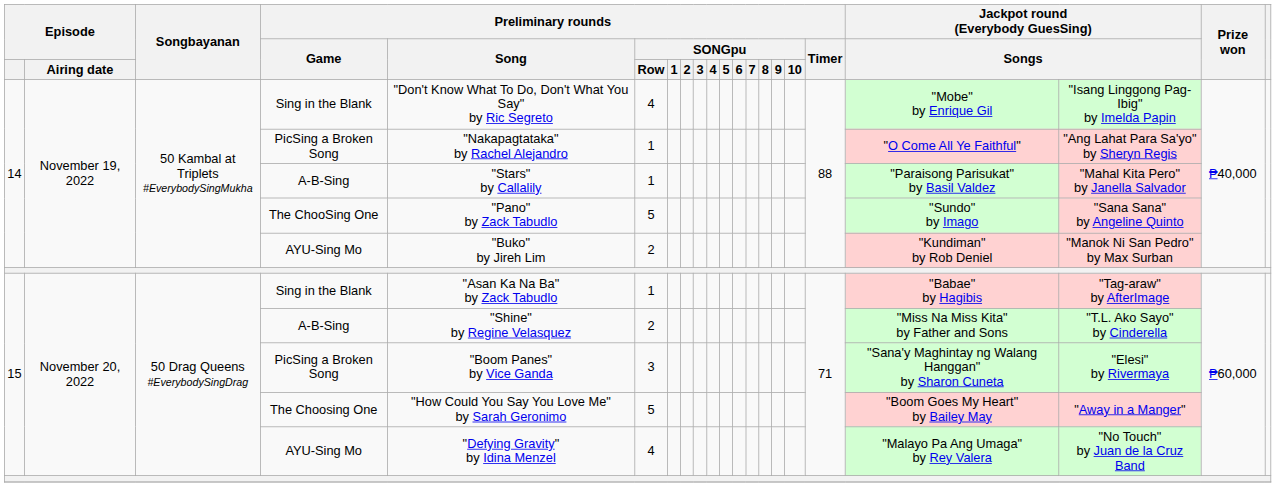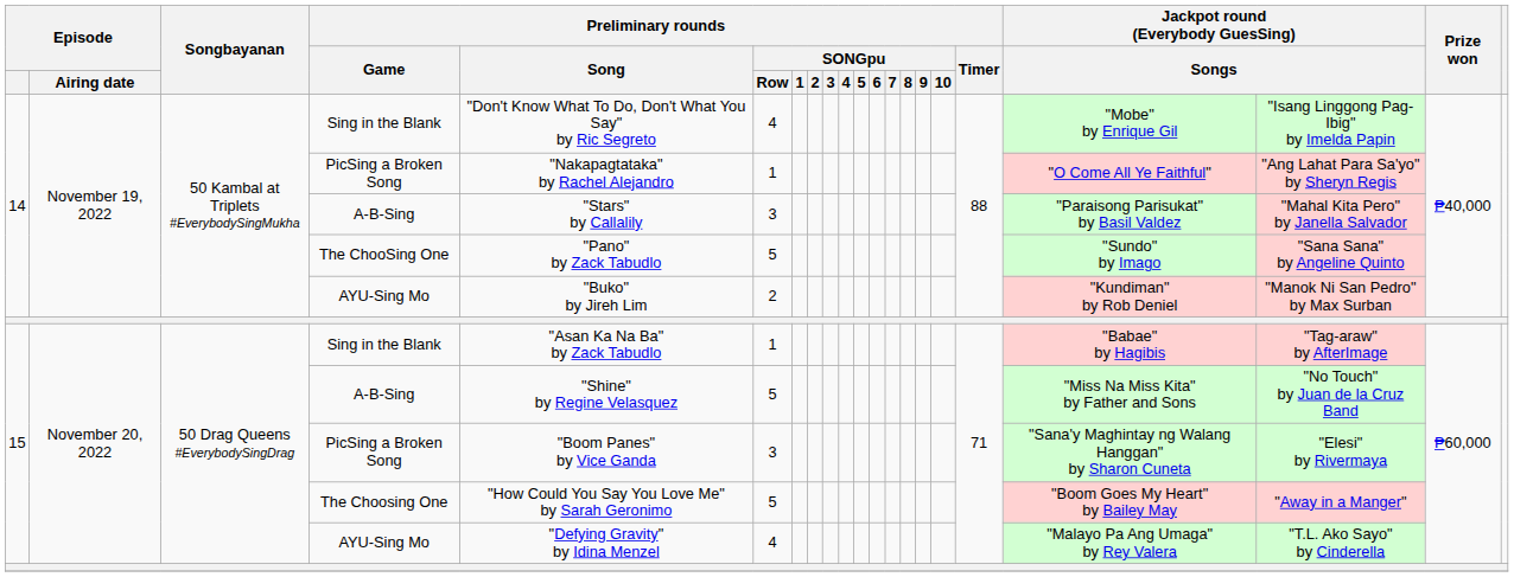 <table class="wikitable mw-collapsible mw-collapsed" style="text-align:center; width:100%">
 <tr>
 <th colspan=2 rowspan=2>Episode</th>
 <th rowspan=3>Songbayanan</th>
 <th colspan=14>Preliminary rounds</th>
 <th colspan=2>Jackpot round<br>(Everybody GuesSing)</th>
 <th rowspan=3>Prize won</th>
 <th rowspan=3></th>
 </tr>
 <tr>
 <th rowspan=2>Game</th>
 <th rowspan=2>Song</th>
 <th colspan=11>SONGpu</th>
 <th rowspan=2>Timer</th>
 <th colspan=2 rowspan=2>Songs</th>
 </tr>
 <tr>
 <th></th>
 <th>Airing date</th>
 <th>Row</th>
 <th>1</th>
 <th>2</th>
 <th>3</th>
 <th>4</th>
 <th>5</th>
 <th>6</th>
 <th>7</th>
 <th>8</th>
 <th>9</th>
 <th>10</th>
 </tr>
 <tr>
 <td rowspan=5>14</td>
 <td rowspan=5>November 19, 2022</td>
 <td rowspan=5>50 Kambal at Triplets<br><small><em>#EverybodySingMukha</em></small></td>
 <td>Sing in the Blank</td>
 <td>"Don't Know What To Do, Don't What You Say"<br>by <a href='#'>Ric Segreto</a></td>
 <td>4</td>
 <td></td>
 <td></td>
 <td></td>
 <td></td>
 <td></td>
 <td></td>
 <td></td>
 <td></td>
 <td></td>
 <td></td>
 <td rowspan=5>88 </td>
 <td bgcolor=D2FFD2>"Mobe"<br>by <a href='#'>Enrique Gil</a></td>
 <td bgcolor=D2FFD2>"Isang Linggong Pag-Ibig"<br>by <a href='#'>Imelda Papin</a></td>
 <td rowspan=5><a href='#'>₱</a>40,000</td>
 <td rowspan=5></td>
 </tr>
 <tr>
 <td>PicSing a Broken Song</td>
 <td>"Nakapagtataka"<br>by <a href='#'>Rachel Alejandro</a></td>
 <td>1</td>
 <td></td>
 <td></td>
 <td></td>
 <td></td>
 <td></td>
 <td></td>
 <td></td>
 <td></td>
 <td></td>
 <td></td>
 <td bgcolor=FFD2D2>"<a href='#'>O Come All Ye Faithful</a>"</td>
 <td bgcolor=FFD2D2>"Ang Lahat Para Sa'yo"<br>by <a href='#'>Sheryn Regis</a></td>
 </tr>
 <tr>
 <td>A-B-Sing</td>
 <td>"Stars"<br>by <a href='#'>Callalily</a></td>
-<td>1</td>
+<td>3</td>
 <td></td>
 <td></td>
 <td></td>
 <td></td>
 <td></td>
 <td></td>
 <td></td>
 <td></td>
 <td></td>
 <td></td>
 <td bgcolor=D2FFD2>"Paraisong Parisukat"<br>by <a href='#'>Basil Valdez</a></td>
 <td bgcolor=FFD2D2>"Mahal Kita Pero"<br>by <a href='#'>Janella Salvador</a></td>
 </tr>
 <tr>
 <td>The ChooSing One</td>
 <td>"Pano"<br>by <a href='#'>Zack Tabudlo</a></td>
 <td>5</td>
 <td></td>
 <td></td>
 <td></td>
 <td></td>
 <td></td>
 <td></td>
 <td></td>
 <td></td>
 <td></td>
 <td></td>
 <td bgcolor=D2FFD2>"Sundo"<br>by <a href='#'>Imago</a></td>
 <td bgcolor=FFD2D2>"Sana Sana"<br>by <a href='#'>Angeline Quinto</a></td>
 </tr>
 <tr>
 <td>AYU-Sing Mo</td>
 <td>"Buko"<br>by Jireh Lim</td>
 <td>2</td>
 <td></td>
 <td></td>
 <td></td>
 <td></td>
 <td></td>
 <td></td>
 <td></td>
 <td></td>
 <td></td>
 <td></td>
 <td bgcolor=FFD2D2>"Kundiman"<br>by Rob Deniel</td>
 <td bgcolor=FFD2D2>"Manok Ni San Pedro"<br>by Max Surban</td>
 </tr>
 <tr>
 <th colspan=21 bgcolor=555></th>
 </tr>
 <tr>
 <td rowspan=5>15</td>
 <td rowspan=5>November 20, 2022</td>
 <td rowspan=5>50 Drag Queens<br><small><em>#EverybodySingDrag</em></small></td>
 <td>Sing in the Blank</td>
 <td>"Asan Ka Na Ba"<br>by <a href='#'>Zack Tabudlo</a></td>
 <td>1</td>
 <td></td>
 <td></td>
 <td></td>
 <td></td>
 <td></td>
 <td></td>
 <td></td>
 <td></td>
 <td></td>
 <td></td>
 <td rowspan=5>71 </td>
 <td bgcolor=FFD2D2>"Babae"<br>by <a href='#'>Hagibis</a></td>
 <td bgcolor=FFD2D2>"Tag-araw"<br>by <a href='#'>AfterImage</a></td>
 <td rowspan=5><a href='#'>₱</a>60,000</td>
 <td rowspan=5></td>
 </tr>
 <tr>
 <td>A-B-Sing</td>
 <td>"Shine"<br>by <a href='#'>Regine Velasquez</a></td>
-<td>2</td>
+<td>5</td>
 <td></td>
 <td></td>
 <td></td>
 <td></td>
 <td></td>
 <td></td>
 <td></td>
 <td></td>
 <td></td>
 <td></td>
 <td bgcolor=D2FFD2>"Miss Na Miss Kita"<br>by Father and Sons</td>
-<td bgcolor=D2FFD2>"T.L. Ako Sayo"<br>by <a href='#'>Cinderella</a></td>
+<td bgcolor=D2FFD2>"No Touch"<br>by <a href='#'>Juan de la Cruz Band</a></td>
 </tr>
 <tr>
 <td>PicSing a Broken Song</td>
 <td>"Boom Panes"<br>by <a href='#'>Vice Ganda</a></td>
 <td>3</td>
 <td></td>
 <td></td>
 <td></td>
 <td></td>
 <td></td>
 <td></td>
 <td></td>
 <td></td>
 <td></td>
 <td></td>
 <td bgcolor=D2FFD2>"Sana'y Maghintay ng Walang Hanggan"<br>by <a href='#'>Sharon Cuneta</a></td>
 <td bgcolor=D2FFD2>"Elesi"<br>by <a href='#'>Rivermaya</a></td>
 </tr>
 <tr>
 <td>The Choosing One</td>
 <td>"How Could You Say You Love Me"<br>by <a href='#'>Sarah Geronimo</a></td>
 <td>5</td>
 <td></td>
 <td></td>
 <td></td>
 <td></td>
 <td></td>
 <td></td>
 <td></td>
 <td></td>
 <td></td>
 <td></td>
 <td bgcolor=FFD2D2>"Boom Goes My Heart"<br>by <a href='#'>Bailey May</a></td>
 <td bgcolor=FFD2D2>"<a href='#'>Away in a Manger</a>"</td>
 </tr>
 <tr>
 <td>AYU-Sing Mo</td>
 <td>"<a href='#'>Defying Gravity</a>"<br>by <a href='#'>Idina Menzel</a></td>
 <td>4</td>
 <td></td>
 <td></td>
 <td></td>
 <td></td>
 <td></td>
 <td></td>
 <td></td>
 <td></td>
 <td></td>
 <td></td>
 <td bgcolor=D2FFD2>"Malayo Pa Ang Umaga"<br>by <a href='#'>Rey Valera</a></td>
-<td bgcolor=D2FFD2>"No Touch"<br>by <a href='#'>Juan de la Cruz Band</a></td>
+<td bgcolor=D2FFD2>"T.L. Ako Sayo"<br>by <a href='#'>Cinderella</a></td>
 </tr>
 <tr>
 <th colspan=21 bgcolor=555></th>
 </tr>
 <tr>
 </tr>
 </table>
